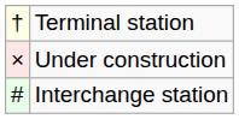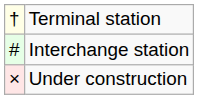 <table class="wikitable">
 <tr>
 <td style="background-color:#FFFFE6">†</td>
 <td>Terminal station</td>
 </tr>
 <tr>
+<td style="background-color:#E6FFE6">#</td>
+<td>Interchange station</td>
+</tr>
+<tr>
 <td style="background-color:#FFE6E6">×</td>
 <td>Under construction</td>
 </tr>
-<tr>
-<td style="background-color:#E6FFE6">#</td>
-<td>Interchange station</td>
-</tr>
 </table>
